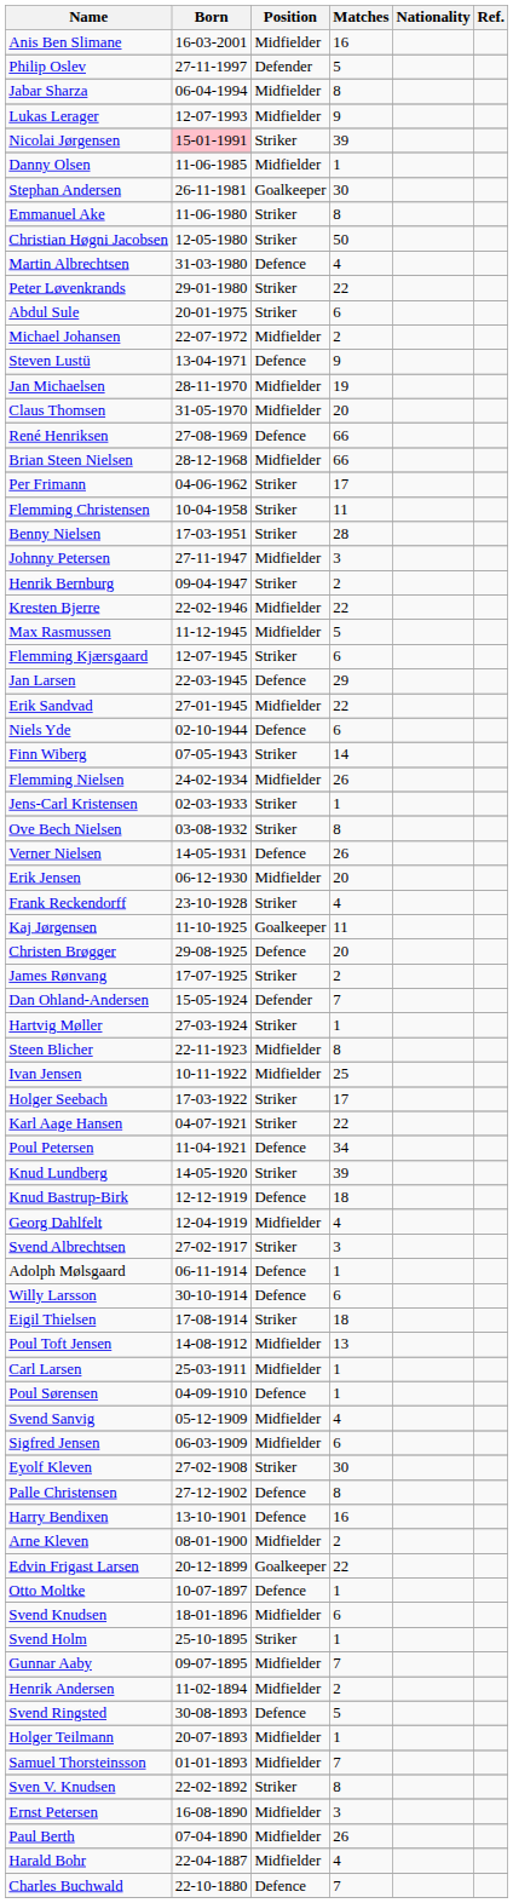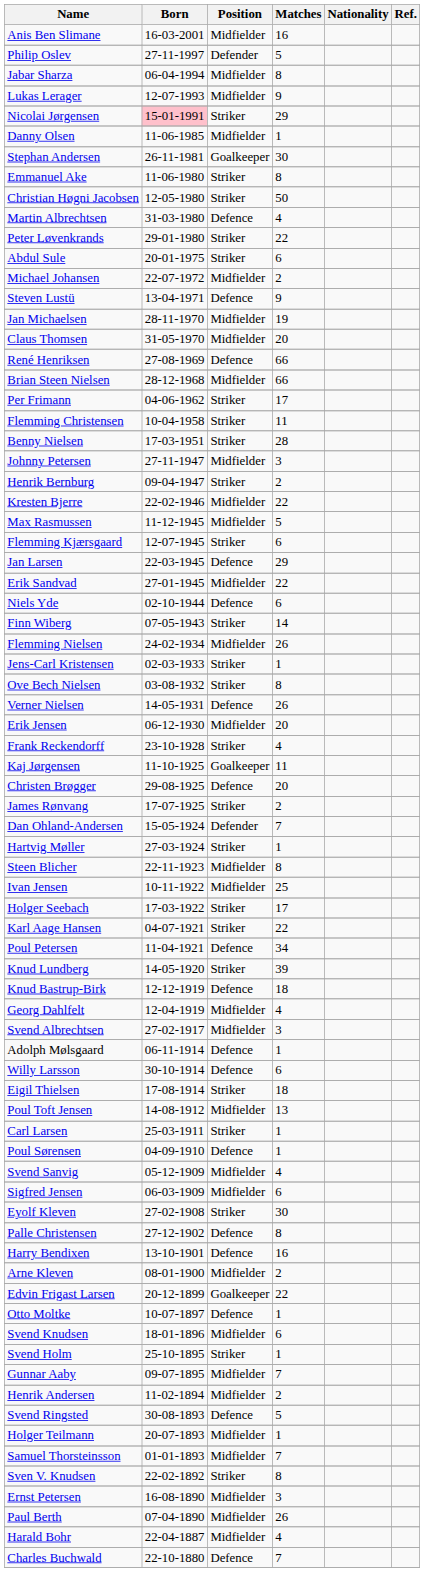 <table class="wikitable sortable">
 <tr>
 <th>Name</th>
 <th>Born</th>
 <th>Position</th>
 <th>Matches</th>
 <th>Nationality</th>
 <th>Ref.</th>
 </tr>
 <tr>
 <td><a href='#'>Anis Ben Slimane</a></td>
 <td>16-03-2001</td>
 <td>Midfielder</td>
 <td>16</td>
 <td></td>
 <td align="center"></td>
 </tr>
 <tr>
 </tr>
 <tr>
 <td><a href='#'>Philip Oslev</a></td>
 <td>27-11-1997</td>
 <td>Defender</td>
 <td>5</td>
 <td></td>
 <td align="center"></td>
 </tr>
 <tr>
 </tr>
 <tr>
 <td><a href='#'>Jabar Sharza</a></td>
 <td>06-04-1994</td>
 <td>Midfielder</td>
 <td>8</td>
 <td></td>
 <td align="center"></td>
 </tr>
 <tr>
 </tr>
 <tr>
 <td><a href='#'>Lukas Lerager</a></td>
 <td>12-07-1993</td>
 <td>Midfielder</td>
 <td>9</td>
 <td></td>
 <td align="center"></td>
 </tr>
 <tr>
 </tr>
 <tr>
 <td><a href='#'>Nicolai Jørgensen</a></td>
 <td style="background: pink;">15-01-1991</td>
 <td>Striker</td>
-<td>39</td>
+<td>29</td>
 <td></td>
 <td align="center"></td>
 </tr>
 <tr>
 </tr>
 <tr>
 <td><a href='#'>Danny Olsen</a></td>
 <td>11-06-1985</td>
 <td>Midfielder</td>
 <td>1</td>
 <td></td>
 <td align="center"></td>
 </tr>
 <tr>
 </tr>
 <tr>
 <td><a href='#'>Stephan Andersen</a></td>
 <td>26-11-1981</td>
 <td>Goalkeeper</td>
 <td>30</td>
 <td></td>
 <td align="center"></td>
 </tr>
 <tr>
 </tr>
 <tr>
 <td><a href='#'>Emmanuel Ake</a></td>
 <td>11-06-1980</td>
 <td>Striker</td>
 <td>8</td>
 <td></td>
 <td align="center"></td>
 </tr>
 <tr>
 </tr>
 <tr>
 <td><a href='#'>Christian Høgni Jacobsen</a></td>
 <td>12-05-1980</td>
 <td>Striker</td>
 <td>50</td>
 <td></td>
 <td align="center"></td>
 </tr>
 <tr>
 </tr>
 <tr>
 <td><a href='#'>Martin Albrechtsen</a></td>
 <td>31-03-1980</td>
 <td>Defence</td>
 <td>4</td>
 <td></td>
 <td align="center"></td>
 </tr>
 <tr>
 </tr>
 <tr>
 <td><a href='#'>Peter Løvenkrands</a></td>
 <td>29-01-1980</td>
 <td>Striker</td>
 <td>22</td>
 <td></td>
 <td align="center"></td>
 </tr>
 <tr>
 </tr>
 <tr>
 <td><a href='#'>Abdul Sule</a></td>
 <td>20-01-1975</td>
 <td>Striker</td>
 <td>6</td>
 <td></td>
 <td align="center"></td>
 </tr>
 <tr>
 </tr>
 <tr>
 <td><a href='#'>Michael Johansen</a></td>
 <td>22-07-1972</td>
 <td>Midfielder</td>
 <td>2</td>
 <td></td>
 <td align="center"></td>
 </tr>
 <tr>
 </tr>
 <tr>
 <td><a href='#'>Steven Lustü</a></td>
 <td>13-04-1971</td>
 <td>Defence</td>
 <td>9</td>
 <td></td>
 <td align="center"></td>
 </tr>
 <tr>
 </tr>
 <tr>
 <td><a href='#'>Jan Michaelsen</a></td>
 <td>28-11-1970</td>
 <td>Midfielder</td>
 <td>19</td>
 <td></td>
 <td align="center"></td>
 </tr>
 <tr>
 </tr>
 <tr>
 <td><a href='#'>Claus Thomsen</a></td>
 <td>31-05-1970</td>
 <td>Midfielder</td>
 <td>20</td>
 <td></td>
 <td align="center"></td>
 </tr>
 <tr>
 </tr>
 <tr>
 <td><a href='#'>René Henriksen</a></td>
 <td>27-08-1969</td>
 <td>Defence</td>
 <td>66</td>
 <td></td>
 <td align="center"></td>
 </tr>
 <tr>
 </tr>
 <tr>
 <td><a href='#'>Brian Steen Nielsen</a></td>
 <td>28-12-1968</td>
 <td>Midfielder</td>
 <td>66</td>
 <td></td>
 <td align="center"></td>
 </tr>
 <tr>
 </tr>
 <tr>
 <td><a href='#'>Per Frimann</a></td>
 <td>04-06-1962</td>
 <td>Striker</td>
 <td>17</td>
 <td></td>
 <td align="center"></td>
 </tr>
 <tr>
 </tr>
 <tr>
 <td><a href='#'>Flemming Christensen</a></td>
 <td>10-04-1958</td>
 <td>Striker</td>
 <td>11</td>
 <td></td>
 <td align="center"></td>
 </tr>
 <tr>
 </tr>
 <tr>
 <td><a href='#'>Benny Nielsen</a></td>
 <td>17-03-1951</td>
 <td>Striker</td>
 <td>28</td>
 <td></td>
 <td align="center"></td>
 </tr>
 <tr>
 </tr>
 <tr>
 <td><a href='#'>Johnny Petersen</a></td>
 <td>27-11-1947</td>
 <td>Midfielder</td>
 <td>3</td>
 <td></td>
 <td align="center"></td>
 </tr>
 <tr>
 </tr>
 <tr>
 <td><a href='#'>Henrik Bernburg</a></td>
 <td>09-04-1947</td>
 <td>Striker</td>
 <td>2</td>
 <td></td>
 <td align="center"></td>
 </tr>
 <tr>
 </tr>
 <tr>
 <td><a href='#'>Kresten Bjerre</a></td>
 <td>22-02-1946</td>
 <td>Midfielder</td>
 <td>22</td>
 <td></td>
 <td align="center"></td>
 </tr>
 <tr>
 </tr>
 <tr>
 <td><a href='#'>Max Rasmussen</a></td>
 <td>11-12-1945</td>
 <td>Midfielder</td>
 <td>5</td>
 <td></td>
 <td align="center"></td>
 </tr>
 <tr>
 </tr>
 <tr>
 <td><a href='#'>Flemming Kjærsgaard</a></td>
 <td>12-07-1945</td>
 <td>Striker</td>
 <td>6</td>
 <td></td>
 <td align="center"></td>
 </tr>
 <tr>
 </tr>
 <tr>
 <td><a href='#'>Jan Larsen</a></td>
 <td>22-03-1945</td>
 <td>Defence</td>
 <td>29</td>
 <td></td>
 <td align="center"></td>
 </tr>
 <tr>
 </tr>
 <tr>
 <td><a href='#'>Erik Sandvad</a></td>
 <td>27-01-1945</td>
 <td>Midfielder</td>
 <td>22</td>
 <td></td>
 <td align="center"></td>
 </tr>
 <tr>
 </tr>
 <tr>
 <td><a href='#'>Niels Yde</a></td>
 <td>02-10-1944</td>
 <td>Defence</td>
 <td>6</td>
 <td></td>
 <td align="center"></td>
 </tr>
 <tr>
 </tr>
 <tr>
 <td><a href='#'>Finn Wiberg</a></td>
 <td>07-05-1943</td>
 <td>Striker</td>
 <td>14</td>
 <td></td>
 <td align="center"></td>
 </tr>
 <tr>
 </tr>
 <tr>
 <td><a href='#'>Flemming Nielsen</a></td>
 <td>24-02-1934</td>
 <td>Midfielder</td>
 <td>26</td>
 <td></td>
 <td align="center"></td>
 </tr>
 <tr>
 </tr>
 <tr>
 <td><a href='#'>Jens-Carl Kristensen</a></td>
 <td>02-03-1933</td>
 <td>Striker</td>
 <td>1</td>
 <td></td>
 <td align="center"></td>
 </tr>
 <tr>
 </tr>
 <tr>
 <td><a href='#'>Ove Bech Nielsen</a></td>
 <td>03-08-1932</td>
 <td>Striker</td>
 <td>8</td>
 <td></td>
 <td align="center"></td>
 </tr>
 <tr>
 </tr>
 <tr>
 <td><a href='#'>Verner Nielsen</a></td>
 <td>14-05-1931</td>
 <td>Defence</td>
 <td>26</td>
 <td></td>
 <td align="center"></td>
 </tr>
 <tr>
 </tr>
 <tr>
 <td><a href='#'>Erik Jensen</a></td>
 <td>06-12-1930</td>
 <td>Midfielder</td>
 <td>20</td>
 <td></td>
 <td align="center"></td>
 </tr>
 <tr>
 </tr>
 <tr>
 <td><a href='#'>Frank Reckendorff</a></td>
 <td>23-10-1928</td>
 <td>Striker</td>
 <td>4</td>
 <td></td>
 <td align="center"></td>
 </tr>
 <tr>
 </tr>
 <tr>
 <td><a href='#'>Kaj Jørgensen</a></td>
 <td>11-10-1925</td>
 <td>Goalkeeper</td>
 <td>11</td>
 <td></td>
 <td align="center"></td>
 </tr>
 <tr>
 </tr>
 <tr>
 <td><a href='#'>Christen Brøgger</a></td>
 <td>29-08-1925</td>
 <td>Defence</td>
 <td>20</td>
 <td></td>
 <td align="center"></td>
 </tr>
 <tr>
 </tr>
 <tr>
 <td><a href='#'>James Rønvang</a></td>
 <td>17-07-1925</td>
 <td>Striker</td>
 <td>2</td>
 <td></td>
 <td align="center"></td>
 </tr>
 <tr>
 </tr>
 <tr>
 <td><a href='#'>Dan Ohland-Andersen</a></td>
 <td>15-05-1924</td>
 <td>Defender</td>
 <td>7</td>
 <td></td>
 <td align="center"></td>
 </tr>
 <tr>
 </tr>
 <tr>
 <td><a href='#'>Hartvig Møller</a></td>
 <td>27-03-1924</td>
 <td>Striker</td>
 <td>1</td>
 <td></td>
 <td align="center"></td>
 </tr>
 <tr>
 </tr>
 <tr>
 <td><a href='#'>Steen Blicher</a></td>
 <td>22-11-1923</td>
 <td>Midfielder</td>
 <td>8</td>
 <td></td>
 <td align="center"></td>
 </tr>
 <tr>
 </tr>
 <tr>
 <td><a href='#'>Ivan Jensen</a></td>
 <td>10-11-1922</td>
 <td>Midfielder</td>
 <td>25</td>
 <td></td>
 <td align="center"></td>
 </tr>
 <tr>
 </tr>
 <tr>
 <td><a href='#'>Holger Seebach</a></td>
 <td>17-03-1922</td>
 <td>Striker</td>
 <td>17</td>
 <td></td>
 <td align="center"></td>
 </tr>
 <tr>
 </tr>
 <tr>
 <td><a href='#'>Karl Aage Hansen</a></td>
 <td>04-07-1921</td>
 <td>Striker</td>
 <td>22</td>
 <td></td>
 <td align="center"></td>
 </tr>
 <tr>
 </tr>
 <tr>
 <td><a href='#'>Poul Petersen</a></td>
 <td>11-04-1921</td>
 <td>Defence</td>
 <td>34</td>
 <td></td>
 <td align="center"></td>
 </tr>
 <tr>
 </tr>
 <tr>
 <td><a href='#'>Knud Lundberg</a></td>
 <td>14-05-1920</td>
 <td>Striker</td>
 <td>39</td>
 <td></td>
 <td align="center"></td>
 </tr>
 <tr>
 </tr>
 <tr>
 <td><a href='#'>Knud Bastrup-Birk</a></td>
 <td>12-12-1919</td>
 <td>Defence</td>
 <td>18</td>
 <td></td>
 <td align="center"></td>
 </tr>
 <tr>
 </tr>
 <tr>
 <td><a href='#'>Georg Dahlfelt</a></td>
 <td>12-04-1919</td>
 <td>Midfielder</td>
 <td>4</td>
 <td></td>
 <td align="center"></td>
 </tr>
 <tr>
 </tr>
 <tr>
 <td><a href='#'>Svend Albrechtsen</a></td>
 <td>27-02-1917</td>
-<td>Striker</td>
+<td>Midfielder</td>
 <td>3</td>
 <td></td>
 <td align="center"></td>
 </tr>
 <tr>
 </tr>
 <tr>
 <td>Adolph Mølsgaard</td>
 <td>06-11-1914</td>
 <td>Defence</td>
 <td>1</td>
 <td></td>
 <td align="center"></td>
 </tr>
 <tr>
 </tr>
 <tr>
 <td><a href='#'>Willy Larsson</a></td>
 <td>30-10-1914</td>
 <td>Defence</td>
 <td>6</td>
 <td></td>
 <td align="center"></td>
 </tr>
 <tr>
 </tr>
 <tr>
 <td><a href='#'>Eigil Thielsen</a></td>
 <td>17-08-1914</td>
 <td>Striker</td>
 <td>18</td>
 <td></td>
 <td align="center"></td>
 </tr>
 <tr>
 </tr>
 <tr>
 <td><a href='#'>Poul Toft Jensen</a></td>
 <td>14-08-1912</td>
 <td>Midfielder</td>
 <td>13</td>
 <td></td>
 <td align="center"></td>
 </tr>
 <tr>
 </tr>
 <tr>
 <td><a href='#'>Carl Larsen</a></td>
 <td>25-03-1911</td>
-<td>Midfielder</td>
+<td>Striker</td>
 <td>1</td>
 <td></td>
 <td align="center"></td>
 </tr>
 <tr>
 </tr>
 <tr>
 <td><a href='#'>Poul Sørensen</a></td>
 <td>04-09-1910</td>
 <td>Defence</td>
 <td>1</td>
 <td></td>
 <td align="center"></td>
 </tr>
 <tr>
 </tr>
 <tr>
 <td><a href='#'>Svend Sanvig</a></td>
 <td>05-12-1909</td>
 <td>Midfielder</td>
 <td>4</td>
 <td></td>
 <td align="center"></td>
 </tr>
 <tr>
 </tr>
 <tr>
 <td><a href='#'>Sigfred Jensen</a></td>
 <td>06-03-1909</td>
 <td>Midfielder</td>
 <td>6</td>
 <td></td>
 <td align="center"></td>
 </tr>
 <tr>
 </tr>
 <tr>
 <td><a href='#'>Eyolf Kleven</a></td>
 <td>27-02-1908</td>
 <td>Striker</td>
 <td>30</td>
 <td></td>
 <td align="center"></td>
 </tr>
 <tr>
 </tr>
 <tr>
 <td><a href='#'>Palle Christensen</a></td>
 <td>27-12-1902</td>
 <td>Defence</td>
 <td>8</td>
 <td></td>
 <td align="center"></td>
 </tr>
 <tr>
 </tr>
 <tr>
 <td><a href='#'>Harry Bendixen</a></td>
 <td>13-10-1901</td>
 <td>Defence</td>
 <td>16</td>
 <td></td>
 <td align="center"></td>
 </tr>
 <tr>
 </tr>
 <tr>
 <td><a href='#'>Arne Kleven</a></td>
 <td>08-01-1900</td>
 <td>Midfielder</td>
 <td>2</td>
 <td></td>
 <td align="center"></td>
 </tr>
 <tr>
 </tr>
 <tr>
 <td><a href='#'>Edvin Frigast Larsen</a></td>
 <td>20-12-1899</td>
 <td>Goalkeeper</td>
 <td>22</td>
 <td></td>
 <td align="center"></td>
 </tr>
 <tr>
 </tr>
 <tr>
 <td><a href='#'>Otto Moltke</a></td>
 <td>10-07-1897</td>
 <td>Defence</td>
 <td>1</td>
 <td></td>
 <td align="center"></td>
 </tr>
 <tr>
 </tr>
 <tr>
 <td><a href='#'>Svend Knudsen</a></td>
 <td>18-01-1896</td>
 <td>Midfielder</td>
 <td>6</td>
 <td></td>
 <td align="center"></td>
 </tr>
 <tr>
 </tr>
 <tr>
 <td><a href='#'>Svend Holm</a></td>
 <td>25-10-1895</td>
 <td>Striker</td>
 <td>1</td>
 <td></td>
 <td align="center"></td>
 </tr>
 <tr>
 </tr>
 <tr>
 <td><a href='#'>Gunnar Aaby</a></td>
 <td>09-07-1895</td>
 <td>Midfielder</td>
 <td>7</td>
 <td></td>
 <td align="center"></td>
 </tr>
 <tr>
 </tr>
 <tr>
 <td><a href='#'>Henrik Andersen</a></td>
 <td>11-02-1894</td>
 <td>Midfielder</td>
 <td>2</td>
 <td></td>
 <td align="center"></td>
 </tr>
 <tr>
 </tr>
 <tr>
 <td><a href='#'>Svend Ringsted</a></td>
 <td>30-08-1893</td>
 <td>Defence</td>
 <td>5</td>
 <td></td>
 <td align="center"></td>
 </tr>
 <tr>
 </tr>
 <tr>
 <td><a href='#'>Holger Teilmann</a></td>
 <td>20-07-1893</td>
 <td>Midfielder</td>
 <td>1</td>
 <td></td>
 <td align="center"></td>
 </tr>
 <tr>
 </tr>
 <tr>
 <td><a href='#'>Samuel Thorsteinsson</a></td>
 <td>01-01-1893</td>
 <td>Midfielder</td>
 <td>7</td>
 <td></td>
 <td align="center"></td>
 </tr>
 <tr>
 </tr>
 <tr>
 <td><a href='#'>Sven V. Knudsen</a></td>
 <td>22-02-1892</td>
 <td>Striker</td>
 <td>8</td>
 <td></td>
 <td align="center"></td>
 </tr>
 <tr>
 </tr>
 <tr>
 <td><a href='#'>Ernst Petersen</a></td>
 <td>16-08-1890</td>
 <td>Midfielder</td>
 <td>3</td>
 <td></td>
 <td align="center"></td>
 </tr>
 <tr>
 </tr>
 <tr>
 <td><a href='#'>Paul Berth</a></td>
 <td>07-04-1890</td>
 <td>Midfielder</td>
 <td>26</td>
 <td></td>
 <td align="center"></td>
 </tr>
 <tr>
 </tr>
 <tr>
 <td><a href='#'>Harald Bohr</a></td>
 <td>22-04-1887</td>
 <td>Midfielder</td>
 <td>4</td>
 <td></td>
 <td align="center"></td>
 </tr>
 <tr>
 </tr>
 <tr>
 <td><a href='#'>Charles Buchwald</a></td>
 <td>22-10-1880</td>
 <td>Defence</td>
 <td>7</td>
 <td></td>
 <td align="center"></td>
 </tr>
 <tr>
 </tr>
 </table>
